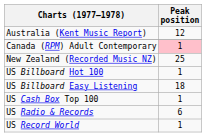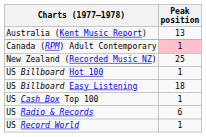 <table class="wikitable sortable">
 <tr>
 <th>Charts (1977–1978)</th>
 <th>Peak<br>position</th>
 </tr>
 <tr>
 <td>Australia (<a href='#'>Kent Music Report</a>)</td>
-<td align=center>12</td>
+<td align=center>13</td>
 </tr>
 <tr>
 </tr>
 <tr>
 <td>Canada (<a href='#'><em>RPM</em></a>) Adult Contemporary</td>
 <td align=center style="background: pink;">1</td>
 </tr>
 <tr>
 <td>New Zealand (<a href='#'>Recorded Music NZ</a>)</td>
 <td align=center>25</td>
 </tr>
 <tr>
 <td>US <em>Billboard</em> <a href='#'>Hot 100</a></td>
 <td align=center>1</td>
 </tr>
 <tr>
 <td>US <em>Billboard</em> <a href='#'>Easy Listening</a></td>
 <td align=center>18</td>
 </tr>
 <tr>
 <td>US <em><a href='#'>Cash Box</a></em> Top 100</td>
 <td align=center>1</td>
 </tr>
 <tr>
 <td>US <em><a href='#'>Radio & Records</a></em></td>
 <td align=center>6</td>
 </tr>
 <tr>
 <td>US <em><a href='#'>Record World</a></em></td>
 <td align=center>1</td>
 </tr>
 </table>
